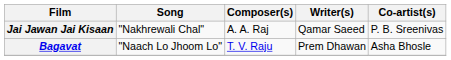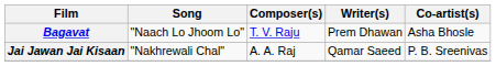 <table class="wikitable sortable">
 <tr>
 <th>Film</th>
 <th>Song</th>
 <th>Composer(s)</th>
 <th>Writer(s)</th>
 <th>Co-artist(s)</th>
 </tr>
 <tr>
+<th><a href='#'><em>Bagavat</em></a></th>
+<td>"Naach Lo Jhoom Lo"</td>
+<td><a href='#'>T. V. Raju</a></td>
+<td>Prem Dhawan</td>
+<td>Asha Bhosle</td>
+</tr>
+<tr>
 <th><em>Jai Jawan Jai Kisaan</em></th>
 <td>"Nakhrewali Chal"</td>
 <td>A. A. Raj</td>
 <td>Qamar Saeed</td>
 <td>P. B. Sreenivas</td>
 </tr>
 <tr>
-<th><a href='#'><em>Bagavat</em></a></th>
-<td>"Naach Lo Jhoom Lo"</td>
-<td><a href='#'>T. V. Raju</a></td>
-<td>Prem Dhawan</td>
-<td>Asha Bhosle</td>
-</tr>
-<tr>
 </tr>
 </table>
